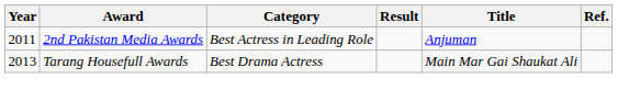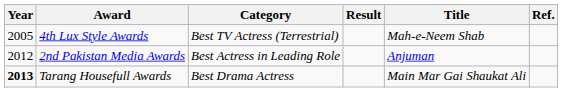 <table class="wikitable">
 <tr>
 <th>Year</th>
 <th>Award</th>
 <th>Category</th>
 <th>Result</th>
 <th>Title</th>
 <th>Ref.</th>
 </tr>
 <tr>
-<td>2011</td>
+<td>2005</td>
+<td><em><a href='#'>4th Lux Style Awards</a></em></td>
+<td><em>Best TV Actress (Terrestrial)</em></td>
+<td></td>
+<td><em>Mah-e-Neem Shab</em></td>
+<td></td>
+</tr>
+<tr>
+<td>2012</td>
 <td><em><a href='#'>2nd Pakistan Media Awards</a></em></td>
 <td><em>Best Actress in Leading Role</em></td>
 <td></td>
 <td><em><a href='#'>Anjuman</a></em></td>
 <td></td>
 </tr>
 <tr>
-<td>2013</td>
+<td><strong>2013</strong></td>
 <td><em>Tarang Housefull Awards</em></td>
 <td><em>Best Drama Actress</em></td>
 <td></td>
 <td><em>Main Mar Gai Shaukat Ali</em></td>
 <td></td>
 </tr>
 </table>
